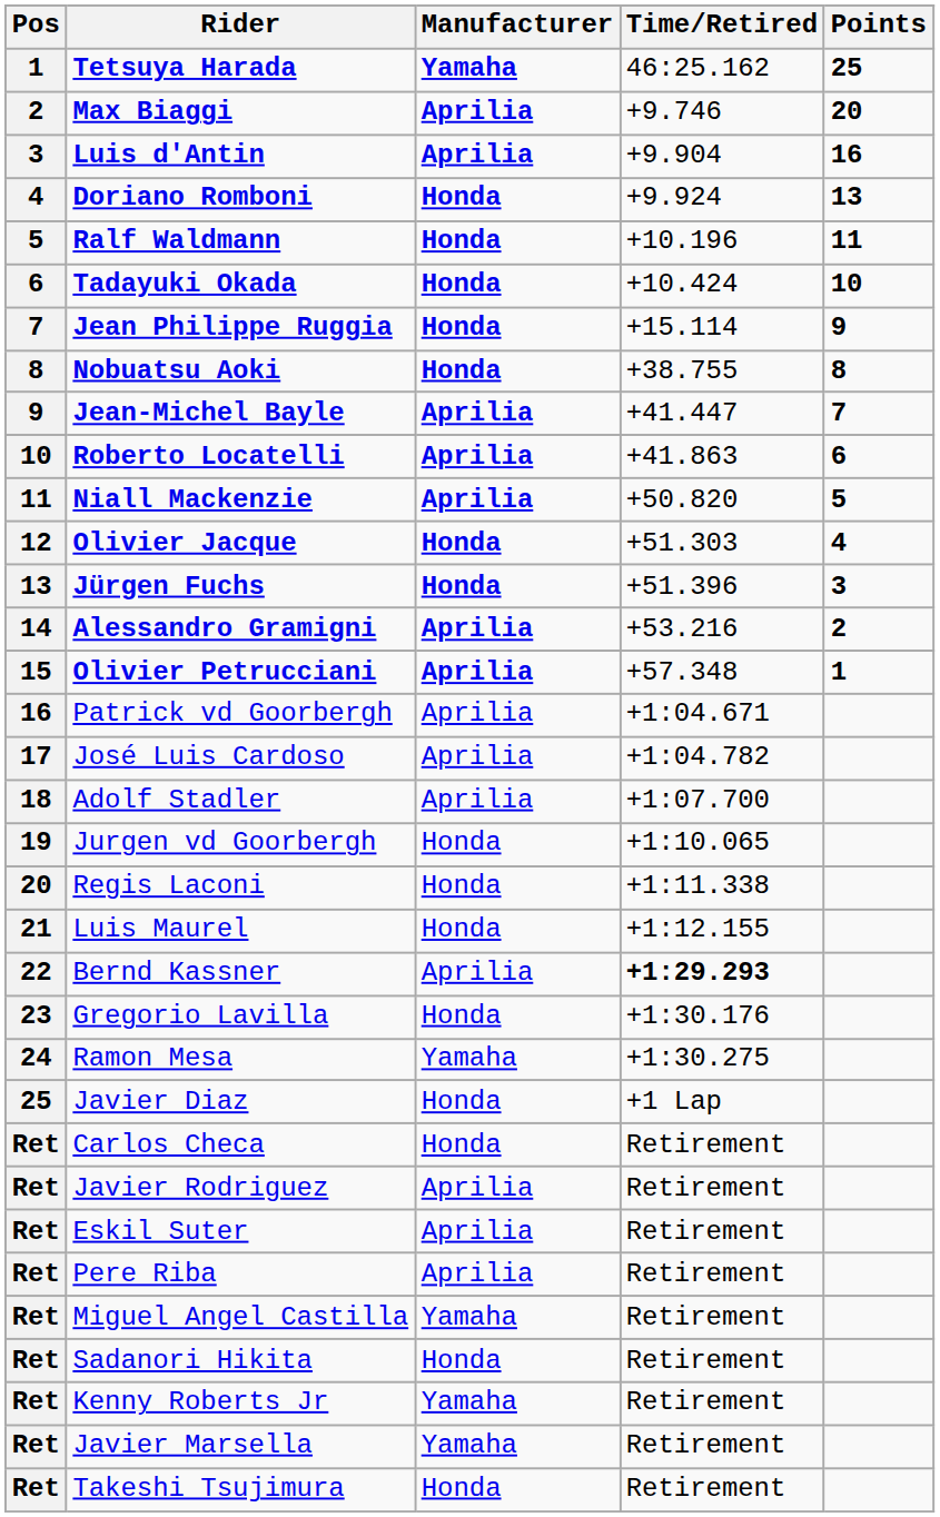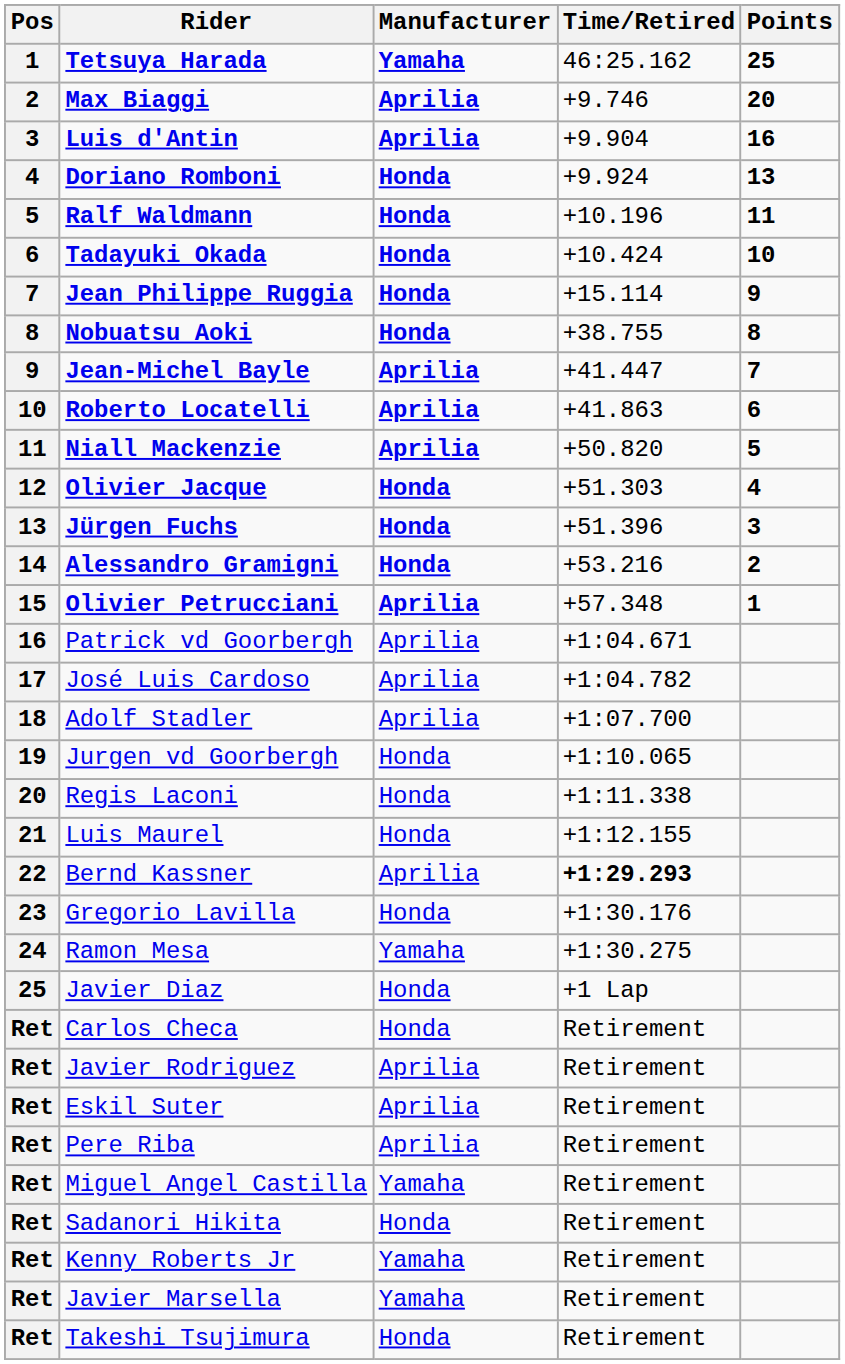 <table class="wikitable" style="font-size: 95%;">
 <tr>
 <th>Pos</th>
 <th>Rider</th>
 <th>Manufacturer</th>
 <th>Time/Retired</th>
 <th>Points</th>
 </tr>
 <tr>
 <th>1</th>
 <td> <strong><a href='#'>Tetsuya Harada</a></strong></td>
 <td><strong><a href='#'>Yamaha</a></strong></td>
 <td>46:25.162</td>
 <td><strong>25</strong></td>
 </tr>
 <tr>
 <th>2</th>
 <td> <strong><a href='#'>Max Biaggi</a></strong></td>
 <td><strong><a href='#'>Aprilia</a></strong></td>
 <td>+9.746</td>
 <td><strong>20</strong></td>
 </tr>
 <tr>
 <th>3</th>
 <td> <strong><a href='#'>Luis d'Antin</a></strong></td>
 <td><strong><a href='#'>Aprilia</a></strong></td>
 <td>+9.904</td>
 <td><strong>16</strong></td>
 </tr>
 <tr>
 <th>4</th>
 <td> <strong><a href='#'>Doriano Romboni</a></strong></td>
 <td><strong><a href='#'>Honda</a></strong></td>
 <td>+9.924</td>
 <td><strong>13</strong></td>
 </tr>
 <tr>
 <th>5</th>
 <td> <strong><a href='#'>Ralf Waldmann</a></strong></td>
 <td><strong><a href='#'>Honda</a></strong></td>
 <td>+10.196</td>
 <td><strong>11</strong></td>
 </tr>
 <tr>
 <th>6</th>
 <td> <strong><a href='#'>Tadayuki Okada</a></strong></td>
 <td><strong><a href='#'>Honda</a></strong></td>
 <td>+10.424</td>
 <td><strong>10</strong></td>
 </tr>
 <tr>
 <th>7</th>
 <td> <strong><a href='#'>Jean Philippe Ruggia</a></strong></td>
 <td><strong><a href='#'>Honda</a></strong></td>
 <td>+15.114</td>
 <td><strong>9</strong></td>
 </tr>
 <tr>
 <th>8</th>
 <td> <strong><a href='#'>Nobuatsu Aoki</a></strong></td>
 <td><strong><a href='#'>Honda</a></strong></td>
 <td>+38.755</td>
 <td><strong>8</strong></td>
 </tr>
 <tr>
 <th>9</th>
 <td> <strong><a href='#'>Jean-Michel Bayle</a></strong></td>
 <td><strong><a href='#'>Aprilia</a></strong></td>
 <td>+41.447</td>
 <td><strong>7</strong></td>
 </tr>
 <tr>
 <th>10</th>
 <td> <strong><a href='#'>Roberto Locatelli</a></strong></td>
 <td><strong><a href='#'>Aprilia</a></strong></td>
 <td>+41.863</td>
 <td><strong>6</strong></td>
 </tr>
 <tr>
 <th>11</th>
 <td> <strong><a href='#'>Niall Mackenzie</a></strong></td>
 <td><strong><a href='#'>Aprilia</a></strong></td>
 <td>+50.820</td>
 <td><strong>5</strong></td>
 </tr>
 <tr>
 <th>12</th>
 <td> <strong><a href='#'>Olivier Jacque</a></strong></td>
 <td><strong><a href='#'>Honda</a></strong></td>
 <td>+51.303</td>
 <td><strong>4</strong></td>
 </tr>
 <tr>
 <th>13</th>
 <td> <strong><a href='#'>Jürgen Fuchs</a></strong></td>
 <td><strong><a href='#'>Honda</a></strong></td>
 <td>+51.396</td>
 <td><strong>3</strong></td>
 </tr>
 <tr>
 <th>14</th>
 <td> <strong><a href='#'>Alessandro Gramigni</a></strong></td>
-<td><strong><a href='#'>Aprilia</a></strong></td>
+<td><strong><a href='#'>Honda</a></strong></td>
 <td>+53.216</td>
 <td><strong>2</strong></td>
 </tr>
 <tr>
 <th>15</th>
 <td> <strong><a href='#'>Olivier Petrucciani</a></strong></td>
 <td><strong><a href='#'>Aprilia</a></strong></td>
 <td>+57.348</td>
 <td><strong>1</strong></td>
 </tr>
 <tr>
 <th>16</th>
 <td> <a href='#'>Patrick vd Goorbergh</a></td>
 <td><a href='#'>Aprilia</a></td>
 <td>+1:04.671</td>
 <td></td>
 </tr>
 <tr>
 <th>17</th>
 <td> <a href='#'>José Luis Cardoso</a></td>
 <td><a href='#'>Aprilia</a></td>
 <td>+1:04.782</td>
 <td></td>
 </tr>
 <tr>
 <th>18</th>
 <td> <a href='#'>Adolf Stadler</a></td>
 <td><a href='#'>Aprilia</a></td>
 <td>+1:07.700</td>
 <td></td>
 </tr>
 <tr>
 <th>19</th>
 <td> <a href='#'>Jurgen vd Goorbergh</a></td>
 <td><a href='#'>Honda</a></td>
 <td>+1:10.065</td>
 <td></td>
 </tr>
 <tr>
 <th>20</th>
 <td> <a href='#'>Regis Laconi</a></td>
 <td><a href='#'>Honda</a></td>
 <td>+1:11.338</td>
 <td></td>
 </tr>
 <tr>
 <th>21</th>
 <td> <a href='#'>Luis Maurel</a></td>
 <td><a href='#'>Honda</a></td>
 <td>+1:12.155</td>
 <td></td>
 </tr>
 <tr>
 <th>22</th>
 <td> <a href='#'>Bernd Kassner</a></td>
 <td><a href='#'>Aprilia</a></td>
 <td><strong>+1:29.293</strong></td>
 <td></td>
 </tr>
 <tr>
 <th>23</th>
 <td> <a href='#'>Gregorio Lavilla</a></td>
 <td><a href='#'>Honda</a></td>
 <td>+1:30.176</td>
 <td></td>
 </tr>
 <tr>
 <th>24</th>
 <td> <a href='#'>Ramon Mesa</a></td>
 <td><a href='#'>Yamaha</a></td>
 <td>+1:30.275</td>
 <td></td>
 </tr>
 <tr>
 <th>25</th>
 <td> <a href='#'>Javier Diaz</a></td>
 <td><a href='#'>Honda</a></td>
 <td>+1 Lap</td>
 <td></td>
 </tr>
 <tr>
 <th>Ret</th>
 <td> <a href='#'>Carlos Checa</a></td>
 <td><a href='#'>Honda</a></td>
 <td>Retirement</td>
 <td></td>
 </tr>
 <tr>
 <th>Ret</th>
 <td> <a href='#'>Javier Rodriguez</a></td>
 <td><a href='#'>Aprilia</a></td>
 <td>Retirement</td>
 <td></td>
 </tr>
 <tr>
 <th>Ret</th>
 <td> <a href='#'>Eskil Suter</a></td>
 <td><a href='#'>Aprilia</a></td>
 <td>Retirement</td>
 <td></td>
 </tr>
 <tr>
 <th>Ret</th>
 <td> <a href='#'>Pere Riba</a></td>
 <td><a href='#'>Aprilia</a></td>
 <td>Retirement</td>
 <td></td>
 </tr>
 <tr>
 <th>Ret</th>
 <td> <a href='#'>Miguel Angel Castilla</a></td>
 <td><a href='#'>Yamaha</a></td>
 <td>Retirement</td>
 <td></td>
 </tr>
 <tr>
 <th>Ret</th>
 <td> <a href='#'>Sadanori Hikita</a></td>
 <td><a href='#'>Honda</a></td>
 <td>Retirement</td>
 <td></td>
 </tr>
 <tr>
 <th>Ret</th>
 <td> <a href='#'>Kenny Roberts Jr</a></td>
 <td><a href='#'>Yamaha</a></td>
 <td>Retirement</td>
 <td></td>
 </tr>
 <tr>
 <th>Ret</th>
 <td> <a href='#'>Javier Marsella</a></td>
 <td><a href='#'>Yamaha</a></td>
 <td>Retirement</td>
 <td></td>
 </tr>
 <tr>
 <th>Ret</th>
 <td> <a href='#'>Takeshi Tsujimura</a></td>
 <td><a href='#'>Honda</a></td>
 <td>Retirement</td>
 <td></td>
 </tr>
 </table>
